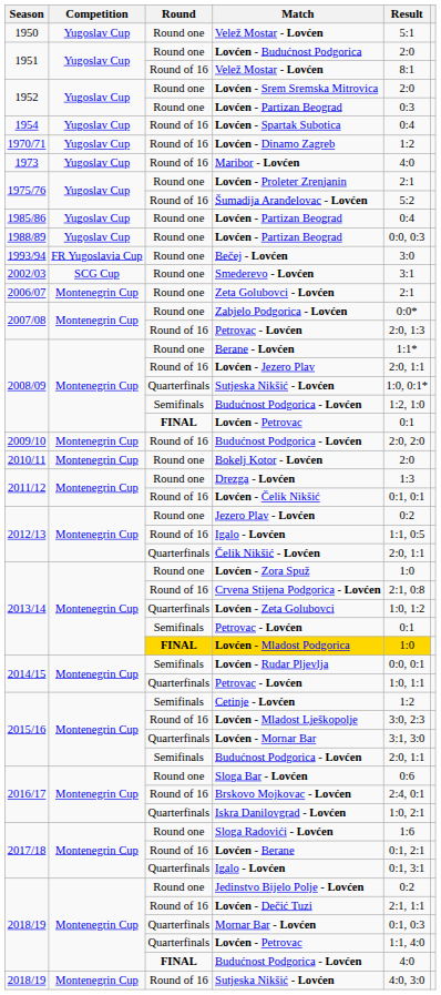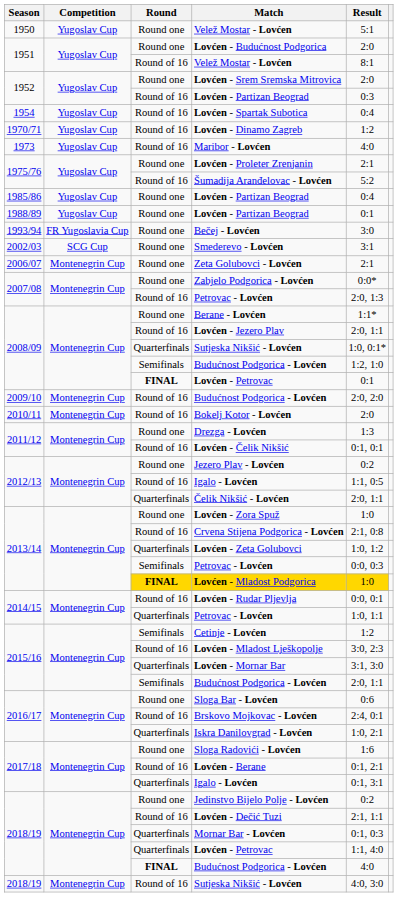 <table class="wikitable" style="text-align: center">
 <tr>
 <th>Season</th>
 <th>Competition</th>
 <th>Round</th>
 <th>Match</th>
 <th>Result</th>
 <th></th>
 </tr>
 <tr>
 <td>1950</td>
 <td><a href='#'>Yugoslav Cup</a></td>
 <td>Round one</td>
 <td style="text-align: left;"><a href='#'>Velež Mostar</a> - <strong>Lovćen</strong></td>
 <td>5:1</td>
 <td></td>
 </tr>
 <tr>
 <td rowspan="2">1951</td>
 <td rowspan="2"><a href='#'>Yugoslav Cup</a></td>
 <td>Round one</td>
 <td style="text-align: left;"><strong>Lovćen</strong> - <a href='#'>Budućnost Podgorica</a></td>
 <td>2:0</td>
 <td></td>
 </tr>
 <tr>
 <td>Round of 16</td>
 <td style="text-align: left;"><a href='#'>Velež Mostar</a> - <strong>Lovćen</strong></td>
 <td>8:1</td>
 <td></td>
 </tr>
 <tr>
 <td rowspan="2">1952</td>
 <td rowspan="2"><a href='#'>Yugoslav Cup</a></td>
 <td>Round one</td>
 <td style="text-align: left;"><strong>Lovćen</strong> - <a href='#'>Srem Sremska Mitrovica</a></td>
 <td>2:0</td>
 <td></td>
 </tr>
 <tr>
-<td>Round one</td>
+<td>Round of 16</td>
 <td style="text-align: left;"><strong>Lovćen</strong> - <a href='#'>Partizan Beograd</a></td>
 <td>0:3</td>
 <td></td>
 </tr>
 <tr>
 <td><a href='#'>1954</a></td>
 <td><a href='#'>Yugoslav Cup</a></td>
 <td>Round of 16</td>
 <td style="text-align: left;"><strong>Lovćen</strong> - <a href='#'>Spartak Subotica</a></td>
 <td>0:4</td>
 <td></td>
 </tr>
 <tr>
 <td><a href='#'>1970/71</a></td>
 <td><a href='#'>Yugoslav Cup</a></td>
 <td>Round of 16</td>
 <td style="text-align: left;"><strong>Lovćen</strong> - <a href='#'>Dinamo Zagreb</a></td>
 <td>1:2</td>
 <td></td>
 </tr>
 <tr>
 <td><a href='#'>1973</a></td>
 <td><a href='#'>Yugoslav Cup</a></td>
 <td>Round of 16</td>
 <td style="text-align: left;"><a href='#'>Maribor</a> - <strong>Lovćen</strong></td>
 <td>4:0</td>
 <td></td>
 </tr>
 <tr>
 <td rowspan="2"><a href='#'>1975/76</a></td>
 <td rowspan="2"><a href='#'>Yugoslav Cup</a></td>
 <td>Round one</td>
 <td style="text-align: left;"><strong>Lovćen</strong> - <a href='#'>Proleter Zrenjanin</a></td>
 <td>2:1</td>
 <td></td>
 </tr>
 <tr>
 <td>Round of 16</td>
 <td style="text-align: left;"><a href='#'>Šumadija Aranđelovac</a> - <strong>Lovćen</strong></td>
 <td>5:2</td>
 <td></td>
 </tr>
 <tr>
 <td><a href='#'>1985/86</a></td>
 <td><a href='#'>Yugoslav Cup</a></td>
 <td>Round one</td>
 <td style="text-align: left;"><strong>Lovćen</strong> - <a href='#'>Partizan Beograd</a></td>
 <td>0:4</td>
 <td></td>
 </tr>
 <tr>
 <td><a href='#'>1988/89</a></td>
 <td><a href='#'>Yugoslav Cup</a></td>
 <td>Round one</td>
 <td style="text-align: left;"><strong>Lovćen</strong> - <a href='#'>Partizan Beograd</a></td>
-<td>0:0, 0:3</td>
+<td>0:1</td>
 <td></td>
 </tr>
 <tr>
 <td><a href='#'>1993/94</a></td>
 <td><a href='#'>FR Yugoslavia Cup</a></td>
 <td>Round one</td>
 <td style="text-align: left;"><a href='#'>Bečej</a> - <strong>Lovćen</strong></td>
 <td>3:0</td>
 <td></td>
 </tr>
 <tr>
 <td><a href='#'>2002/03</a></td>
 <td><a href='#'>SCG Cup</a></td>
 <td>Round one</td>
 <td style="text-align: left;"><a href='#'>Smederevo</a> - <strong>Lovćen</strong></td>
 <td>3:1</td>
 <td></td>
 </tr>
 <tr>
 <td><a href='#'>2006/07</a></td>
 <td><a href='#'>Montenegrin Cup</a></td>
 <td>Round one</td>
 <td style="text-align: left;"><a href='#'>Zeta Golubovci</a> - <strong>Lovćen</strong></td>
 <td>2:1</td>
 <td></td>
 </tr>
 <tr>
 <td rowspan="2"><a href='#'>2007/08</a></td>
 <td rowspan="2"><a href='#'>Montenegrin Cup</a></td>
 <td>Round one</td>
 <td style="text-align: left;"><a href='#'>Zabjelo Podgorica</a> - <strong>Lovćen</strong></td>
 <td>0:0*</td>
 <td></td>
 </tr>
 <tr>
 <td>Round of 16</td>
 <td style="text-align: left;"><a href='#'>Petrovac</a> - <strong>Lovćen</strong></td>
 <td>2:0, 1:3</td>
 <td></td>
 </tr>
 <tr>
 <td rowspan="5"><a href='#'>2008/09</a></td>
 <td rowspan="5"><a href='#'>Montenegrin Cup</a></td>
 <td>Round one</td>
 <td style="text-align: left;"><a href='#'>Berane</a> - <strong>Lovćen</strong></td>
 <td>1:1*</td>
 <td></td>
 </tr>
 <tr>
 <td>Round of 16</td>
 <td style="text-align: left;"><strong>Lovćen</strong> - <a href='#'>Jezero Plav</a></td>
 <td>2:0, 1:1</td>
 <td></td>
 </tr>
 <tr>
 <td>Quarterfinals</td>
 <td style="text-align: left;"><a href='#'>Sutjeska Nikšić</a> - <strong>Lovćen</strong></td>
 <td>1:0, 0:1*</td>
 <td></td>
 </tr>
 <tr>
 <td>Semifinals</td>
 <td style="text-align: left;"><a href='#'>Budućnost Podgorica</a> - <strong>Lovćen</strong></td>
 <td>1:2, 1:0</td>
 <td></td>
 </tr>
 <tr>
 <td><strong>FINAL</strong></td>
 <td style="text-align: left;"><strong>Lovćen</strong> - <a href='#'>Petrovac</a></td>
 <td>0:1</td>
 <td></td>
 </tr>
 <tr>
 <td><a href='#'>2009/10</a></td>
 <td><a href='#'>Montenegrin Cup</a></td>
 <td>Round of 16</td>
 <td style="text-align: left;"><a href='#'>Budućnost Podgorica</a> - <strong>Lovćen</strong></td>
 <td>2:0, 2:0</td>
 <td></td>
 </tr>
 <tr>
 <td><a href='#'>2010/11</a></td>
 <td><a href='#'>Montenegrin Cup</a></td>
-<td>Round one</td>
+<td>Round of 16</td>
 <td style="text-align: left;"><a href='#'>Bokelj Kotor</a> - <strong>Lovćen</strong></td>
 <td>2:0</td>
 <td></td>
 </tr>
 <tr>
 <td rowspan="2"><a href='#'>2011/12</a></td>
 <td rowspan="2"><a href='#'>Montenegrin Cup</a></td>
 <td>Round one</td>
 <td style="text-align: left;"><a href='#'>Drezga</a> - <strong>Lovćen</strong></td>
 <td>1:3</td>
 <td></td>
 </tr>
 <tr>
 <td>Round of 16</td>
 <td style="text-align: left;"><strong>Lovćen</strong> - <a href='#'>Čelik Nikšić</a></td>
 <td>0:1, 0:1</td>
 <td></td>
 </tr>
 <tr>
 <td rowspan="3"><a href='#'>2012/13</a></td>
 <td rowspan="3"><a href='#'>Montenegrin Cup</a></td>
 <td>Round one</td>
 <td style="text-align: left;"><a href='#'>Jezero Plav</a> - <strong>Lovćen</strong></td>
 <td>0:2</td>
 <td></td>
 </tr>
 <tr>
 <td>Round of 16</td>
 <td style="text-align: left;"><a href='#'>Igalo</a> - <strong>Lovćen</strong></td>
 <td>1:1, 0:5</td>
 <td></td>
 </tr>
 <tr>
 <td>Quarterfinals</td>
 <td style="text-align: left;"><a href='#'>Čelik Nikšić</a> - <strong>Lovćen</strong></td>
 <td>2:0, 1:1</td>
 <td></td>
 </tr>
 <tr>
 <td rowspan="5"><a href='#'>2013/14</a></td>
 <td rowspan="5"><a href='#'>Montenegrin Cup</a></td>
 <td>Round one</td>
 <td style="text-align: left;"><strong>Lovćen</strong> - <a href='#'>Zora Spuž</a></td>
 <td>1:0</td>
 <td></td>
 </tr>
 <tr>
 <td>Round of 16</td>
 <td style="text-align: left;"><a href='#'>Crvena Stijena Podgorica</a> - <strong>Lovćen</strong></td>
 <td>2:1, 0:8</td>
 <td></td>
 </tr>
 <tr>
 <td>Quarterfinals</td>
 <td style="text-align: left;"><strong>Lovćen</strong> - <a href='#'>Zeta Golubovci</a></td>
 <td>1:0, 1:2</td>
 <td></td>
 </tr>
 <tr>
 <td>Semifinals</td>
 <td style="text-align: left;"><a href='#'>Petrovac</a> - <strong>Lovćen</strong></td>
-<td>0:1</td>
+<td>0:0, 0:3</td>
 <td></td>
 </tr>
 <tr>
 <td bgcolor=gold><strong>FINAL</strong></td>
 <td bgcolor=gold style="text-align: left;"><strong>Lovćen</strong> - <a href='#'>Mladost Podgorica</a></td>
 <td bgcolor=gold>1:0</td>
 <td></td>
 </tr>
 <tr>
 <td rowspan="2"><a href='#'>2014/15</a></td>
 <td rowspan="2"><a href='#'>Montenegrin Cup</a></td>
-<td>Semifinals</td>
+<td>Round of 16</td>
 <td style="text-align: left;"><strong>Lovćen</strong> - <a href='#'>Rudar Pljevlja</a></td>
 <td>0:0, 0:1</td>
 <td></td>
 </tr>
 <tr>
 <td>Quarterfinals</td>
 <td style="text-align: left;"><a href='#'>Petrovac</a> - <strong>Lovćen</strong></td>
 <td>1:0, 1:1</td>
 <td></td>
 </tr>
 <tr>
 <td rowspan="4"><a href='#'>2015/16</a></td>
 <td rowspan="4"><a href='#'>Montenegrin Cup</a></td>
 <td>Semifinals</td>
 <td style="text-align: left;"><a href='#'>Cetinje</a> - <strong>Lovćen</strong></td>
 <td>1:2</td>
 <td></td>
 </tr>
 <tr>
 <td>Round of 16</td>
 <td style="text-align: left;"><strong>Lovćen</strong> - <a href='#'>Mladost Lješkopolje</a></td>
 <td>3:0, 2:3</td>
 <td></td>
 </tr>
 <tr>
 <td>Quarterfinals</td>
 <td style="text-align: left;"><strong>Lovćen</strong> - <a href='#'>Mornar Bar</a></td>
 <td>3:1, 3:0</td>
 <td></td>
 </tr>
 <tr>
 <td>Semifinals</td>
 <td style="text-align: left;"><a href='#'>Budućnost Podgorica</a> - <strong>Lovćen</strong></td>
 <td>2:0, 1:1</td>
 <td></td>
 </tr>
 <tr>
 <td rowspan="3"><a href='#'>2016/17</a></td>
 <td rowspan="3"><a href='#'>Montenegrin Cup</a></td>
 <td>Round one</td>
 <td style="text-align: left;"><a href='#'>Sloga Bar</a> - <strong>Lovćen</strong></td>
 <td>0:6</td>
 <td></td>
 </tr>
 <tr>
 <td>Round of 16</td>
 <td style="text-align: left;"><a href='#'>Brskovo Mojkovac</a> - <strong>Lovćen</strong></td>
 <td>2:4, 0:1</td>
 <td></td>
 </tr>
 <tr>
 <td>Quarterfinals</td>
 <td style="text-align: left;"><a href='#'>Iskra Danilovgrad</a> - <strong>Lovćen</strong></td>
 <td>1:0, 2:1</td>
 <td></td>
 </tr>
 <tr>
 <td rowspan="3"><a href='#'>2017/18</a></td>
 <td rowspan="3"><a href='#'>Montenegrin Cup</a></td>
 <td>Round one</td>
 <td style="text-align: left;"><a href='#'>Sloga Radovići</a> - <strong>Lovćen</strong></td>
 <td>1:6</td>
 <td></td>
 </tr>
 <tr>
 <td>Round of 16</td>
 <td style="text-align: left;"><strong>Lovćen</strong> - <a href='#'>Berane</a></td>
 <td>0:1, 2:1</td>
 <td></td>
 </tr>
 <tr>
 <td>Quarterfinals</td>
 <td style="text-align: left;"><a href='#'>Igalo</a> - <strong>Lovćen</strong></td>
 <td>0:1, 3:1</td>
 <td></td>
 </tr>
 <tr>
 <td rowspan="5"><a href='#'>2018/19</a></td>
 <td rowspan="5"><a href='#'>Montenegrin Cup</a></td>
 <td>Round one</td>
 <td style="text-align: left;"><a href='#'>Jedinstvo Bijelo Polje</a> - <strong>Lovćen</strong></td>
 <td>0:2</td>
 <td></td>
 </tr>
 <tr>
 <td>Round of 16</td>
 <td style="text-align: left;"><strong>Lovćen</strong> - <a href='#'>Dečić Tuzi</a></td>
 <td>2:1, 1:1</td>
 <td></td>
 </tr>
 <tr>
 <td>Quarterfinals</td>
 <td style="text-align: left;"><a href='#'>Mornar Bar</a> - <strong>Lovćen</strong></td>
 <td>0:1, 0:3</td>
 <td></td>
 </tr>
 <tr>
 <td>Quarterfinals</td>
 <td style="text-align: left;"><strong>Lovćen</strong> - <a href='#'>Petrovac</a></td>
 <td>1:1, 4:0</td>
 <td></td>
 </tr>
 <tr>
 <td><strong>FINAL</strong></td>
 <td style="text-align: left;"><a href='#'>Budućnost Podgorica</a> - <strong>Lovćen</strong></td>
 <td>4:0</td>
 <td></td>
 </tr>
 <tr>
 <td><a href='#'>2018/19</a></td>
 <td><a href='#'>Montenegrin Cup</a></td>
 <td>Round of 16</td>
 <td style="text-align: left;"><a href='#'>Sutjeska Nikšić</a> - <strong>Lovćen</strong></td>
 <td>4:0, 3:0</td>
 <td></td>
 </tr>
 </table>
